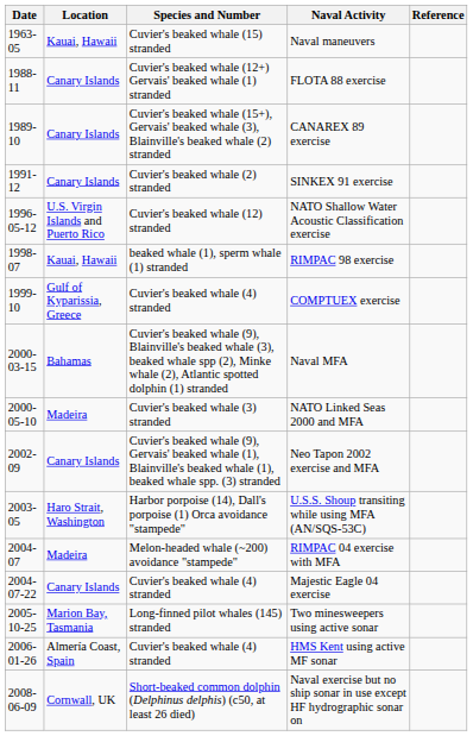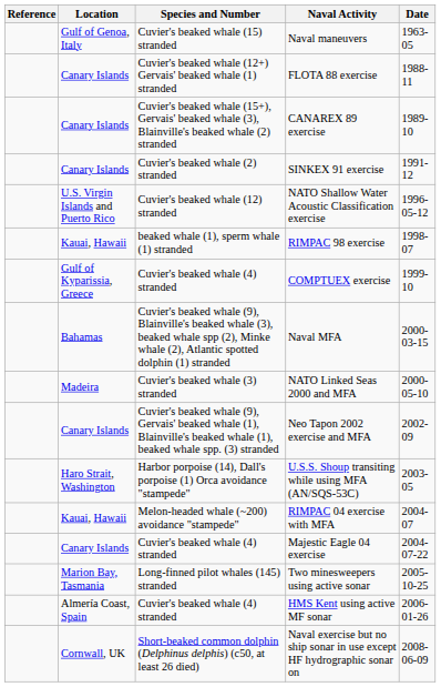 <table class="wikitable" border="1">
 <tr>
-<th>Date</th>
+<th>Reference</th>
 <th>Location</th>
 <th>Species and Number</th>
 <th>Naval Activity</th>
-<th>Reference</th>
+<th>Date</th>
 </tr>
 <tr>
-<td>1963-05</td>
-<td><a href='#'>Kauai</a>, <a href='#'>Hawaii</a></td>
+<td></td>
+<td><a href='#'>Gulf of Genoa</a>, <a href='#'>Italy</a></td>
 <td>Cuvier's beaked whale (15) stranded</td>
 <td>Naval maneuvers</td>
-<td></td>
+<td>1963-05</td>
 </tr>
 <tr>
-<td>1988-11</td>
+<td></td>
 <td><a href='#'>Canary Islands</a></td>
 <td>Cuvier's beaked whale (12+) Gervais' beaked whale (1) stranded</td>
 <td>FLOTA 88 exercise</td>
-<td></td>
+<td>1988-11</td>
 </tr>
 <tr>
-<td>1989-10</td>
+<td></td>
 <td><a href='#'>Canary Islands</a></td>
 <td>Cuvier's beaked whale (15+), Gervais' beaked whale (3), Blainville's beaked whale (2) stranded</td>
 <td>CANAREX 89 exercise</td>
-<td></td>
+<td>1989-10</td>
 </tr>
 <tr>
-<td>1991-12</td>
+<td></td>
 <td><a href='#'>Canary Islands</a></td>
 <td>Cuvier's beaked whale (2) stranded</td>
 <td>SINKEX 91 exercise</td>
-<td></td>
+<td>1991-12</td>
 </tr>
 <tr>
-<td>1996-05-12</td>
+<td></td>
 <td><a href='#'>U.S. Virgin Islands</a> and <a href='#'>Puerto Rico</a></td>
 <td>Cuvier's beaked whale (12) stranded</td>
 <td>NATO Shallow Water Acoustic Classification exercise</td>
-<td></td>
+<td>1996-05-12</td>
 </tr>
 <tr>
-<td>1998-07</td>
+<td></td>
 <td><a href='#'>Kauai</a>, <a href='#'>Hawaii</a></td>
 <td>beaked whale (1), sperm whale (1) stranded</td>
 <td><a href='#'>RIMPAC</a> 98 exercise</td>
-<td></td>
+<td>1998-07</td>
 </tr>
 <tr>
-<td>1999-10</td>
+<td></td>
 <td><a href='#'>Gulf of Kyparissia</a>, <a href='#'>Greece</a></td>
 <td>Cuvier's beaked whale (4) stranded</td>
 <td><a href='#'>COMPTUEX</a> exercise</td>
-<td></td>
+<td>1999-10</td>
 </tr>
 <tr>
-<td>2000-03-15</td>
+<td></td>
 <td><a href='#'>Bahamas</a></td>
 <td>Cuvier's beaked whale (9), Blainville's beaked whale (3), beaked whale spp (2), Minke whale (2), Atlantic spotted dolphin (1) stranded</td>
 <td>Naval MFA</td>
-<td></td>
+<td>2000-03-15</td>
 </tr>
 <tr>
-<td>2000-05-10</td>
+<td></td>
 <td><a href='#'>Madeira</a></td>
 <td>Cuvier's beaked whale (3) stranded</td>
 <td>NATO Linked Seas 2000 and MFA</td>
-<td></td>
+<td>2000-05-10</td>
 </tr>
 <tr>
-<td>2002-09</td>
+<td></td>
 <td><a href='#'>Canary Islands</a></td>
 <td>Cuvier's beaked whale (9), Gervais' beaked whale (1), Blainville's beaked whale (1), beaked whale spp. (3) stranded</td>
 <td>Neo Tapon 2002 exercise and MFA</td>
-<td></td>
+<td>2002-09</td>
 </tr>
 <tr>
-<td>2003-05</td>
+<td></td>
 <td><a href='#'>Haro Strait</a>, <a href='#'>Washington</a></td>
 <td>Harbor porpoise (14), Dall's porpoise (1) Orca avoidance "stampede"</td>
 <td><a href='#'>U.S.S. Shoup</a> transiting while using MFA (AN/SQS-53C)</td>
-<td></td>
+<td>2003-05</td>
 </tr>
 <tr>
-<td>2004-07</td>
-<td><a href='#'>Madeira</a></td>
+<td></td>
+<td><a href='#'>Kauai</a>, <a href='#'>Hawaii</a></td>
 <td>Melon-headed whale (~200) avoidance "stampede"</td>
 <td><a href='#'>RIMPAC</a> 04 exercise with MFA</td>
-<td></td>
+<td>2004-07</td>
 </tr>
 <tr>
-<td>2004-07-22</td>
+<td></td>
 <td><a href='#'>Canary Islands</a></td>
 <td>Cuvier's beaked whale (4) stranded</td>
 <td>Majestic Eagle 04 exercise</td>
-<td></td>
+<td>2004-07-22</td>
 </tr>
 <tr>
-<td>2005-10-25</td>
+<td></td>
 <td><a href='#'>Marion Bay, Tasmania</a></td>
 <td>Long-finned pilot whales (145) stranded</td>
 <td>Two minesweepers using active sonar</td>
-<td></td>
+<td>2005-10-25</td>
 </tr>
 <tr>
-<td>2006-01-26</td>
+<td></td>
 <td>Almería Coast, <a href='#'>Spain</a></td>
 <td>Cuvier's beaked whale (4) stranded</td>
 <td><a href='#'>HMS Kent</a> using active MF sonar</td>
-<td></td>
+<td>2006-01-26</td>
 </tr>
 <tr>
-<td>2008-06-09</td>
+<td></td>
 <td><a href='#'>Cornwall</a>, UK</td>
 <td><a href='#'>Short-beaked common dolphin</a> (<em>Delphinus delphis</em>) (c50, at least 26 died)</td>
 <td>Naval exercise but no ship sonar in use except HF hydrographic sonar on </td>
-<td></td>
+<td>2008-06-09</td>
 </tr>
 </table>
